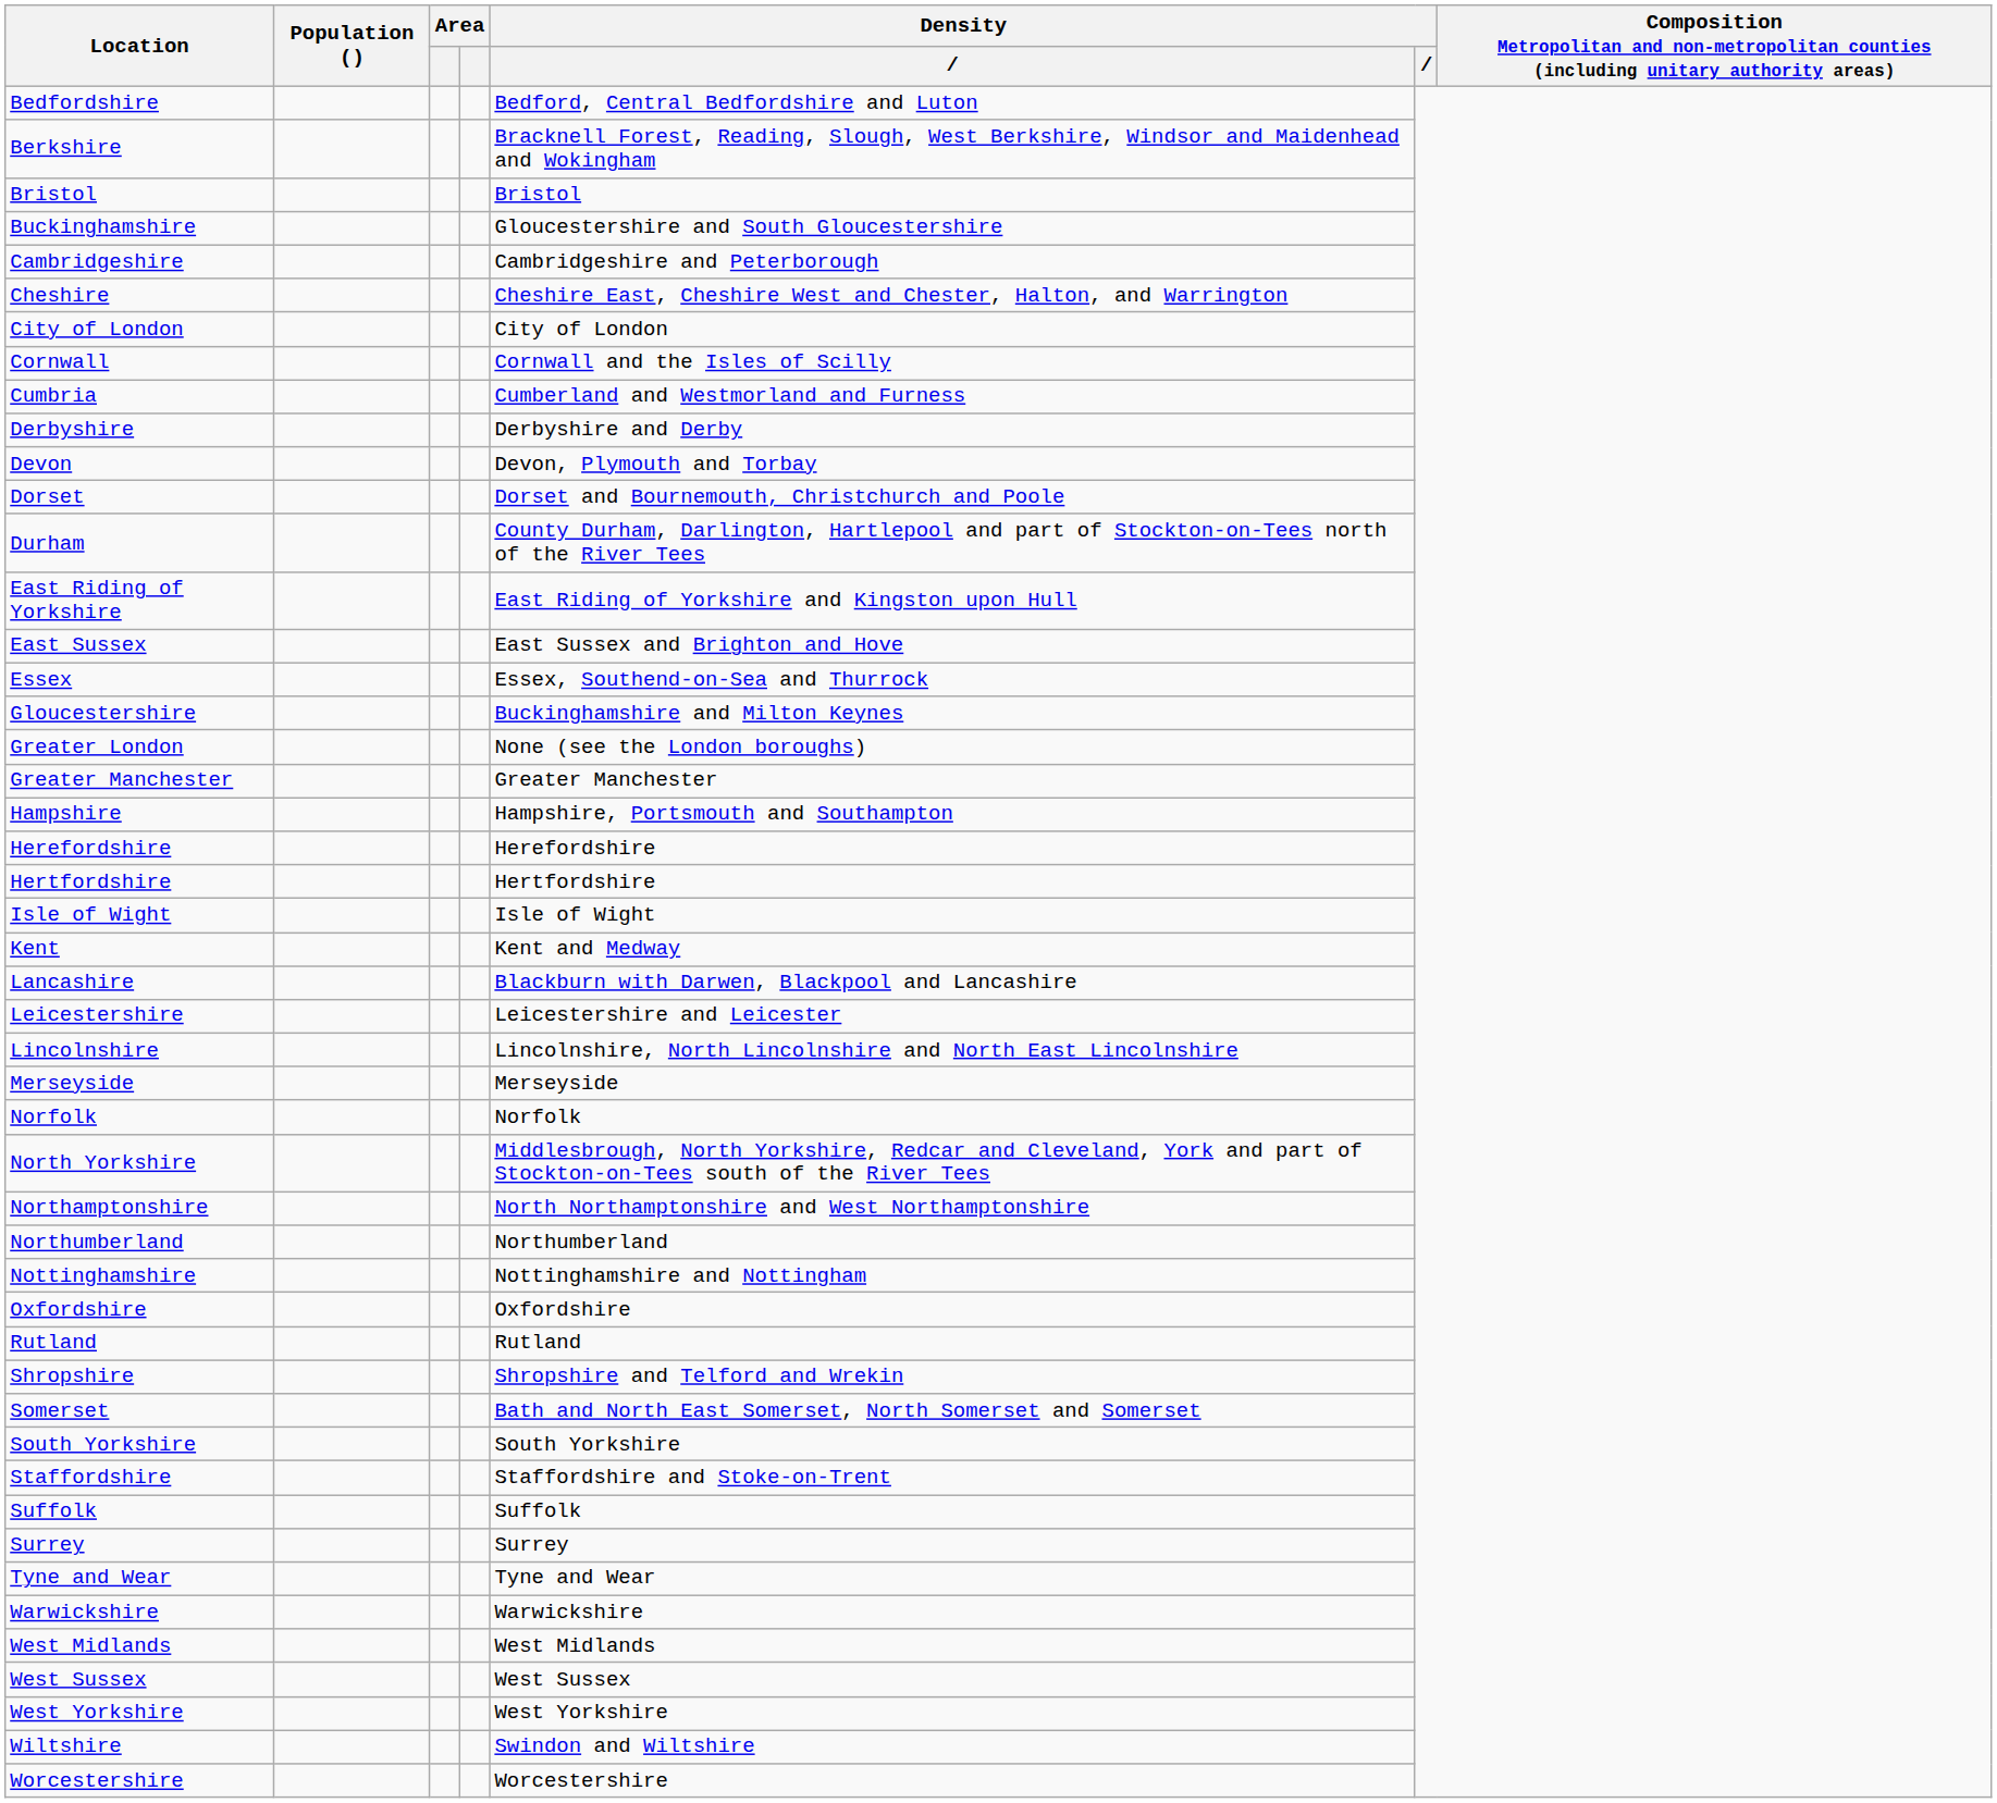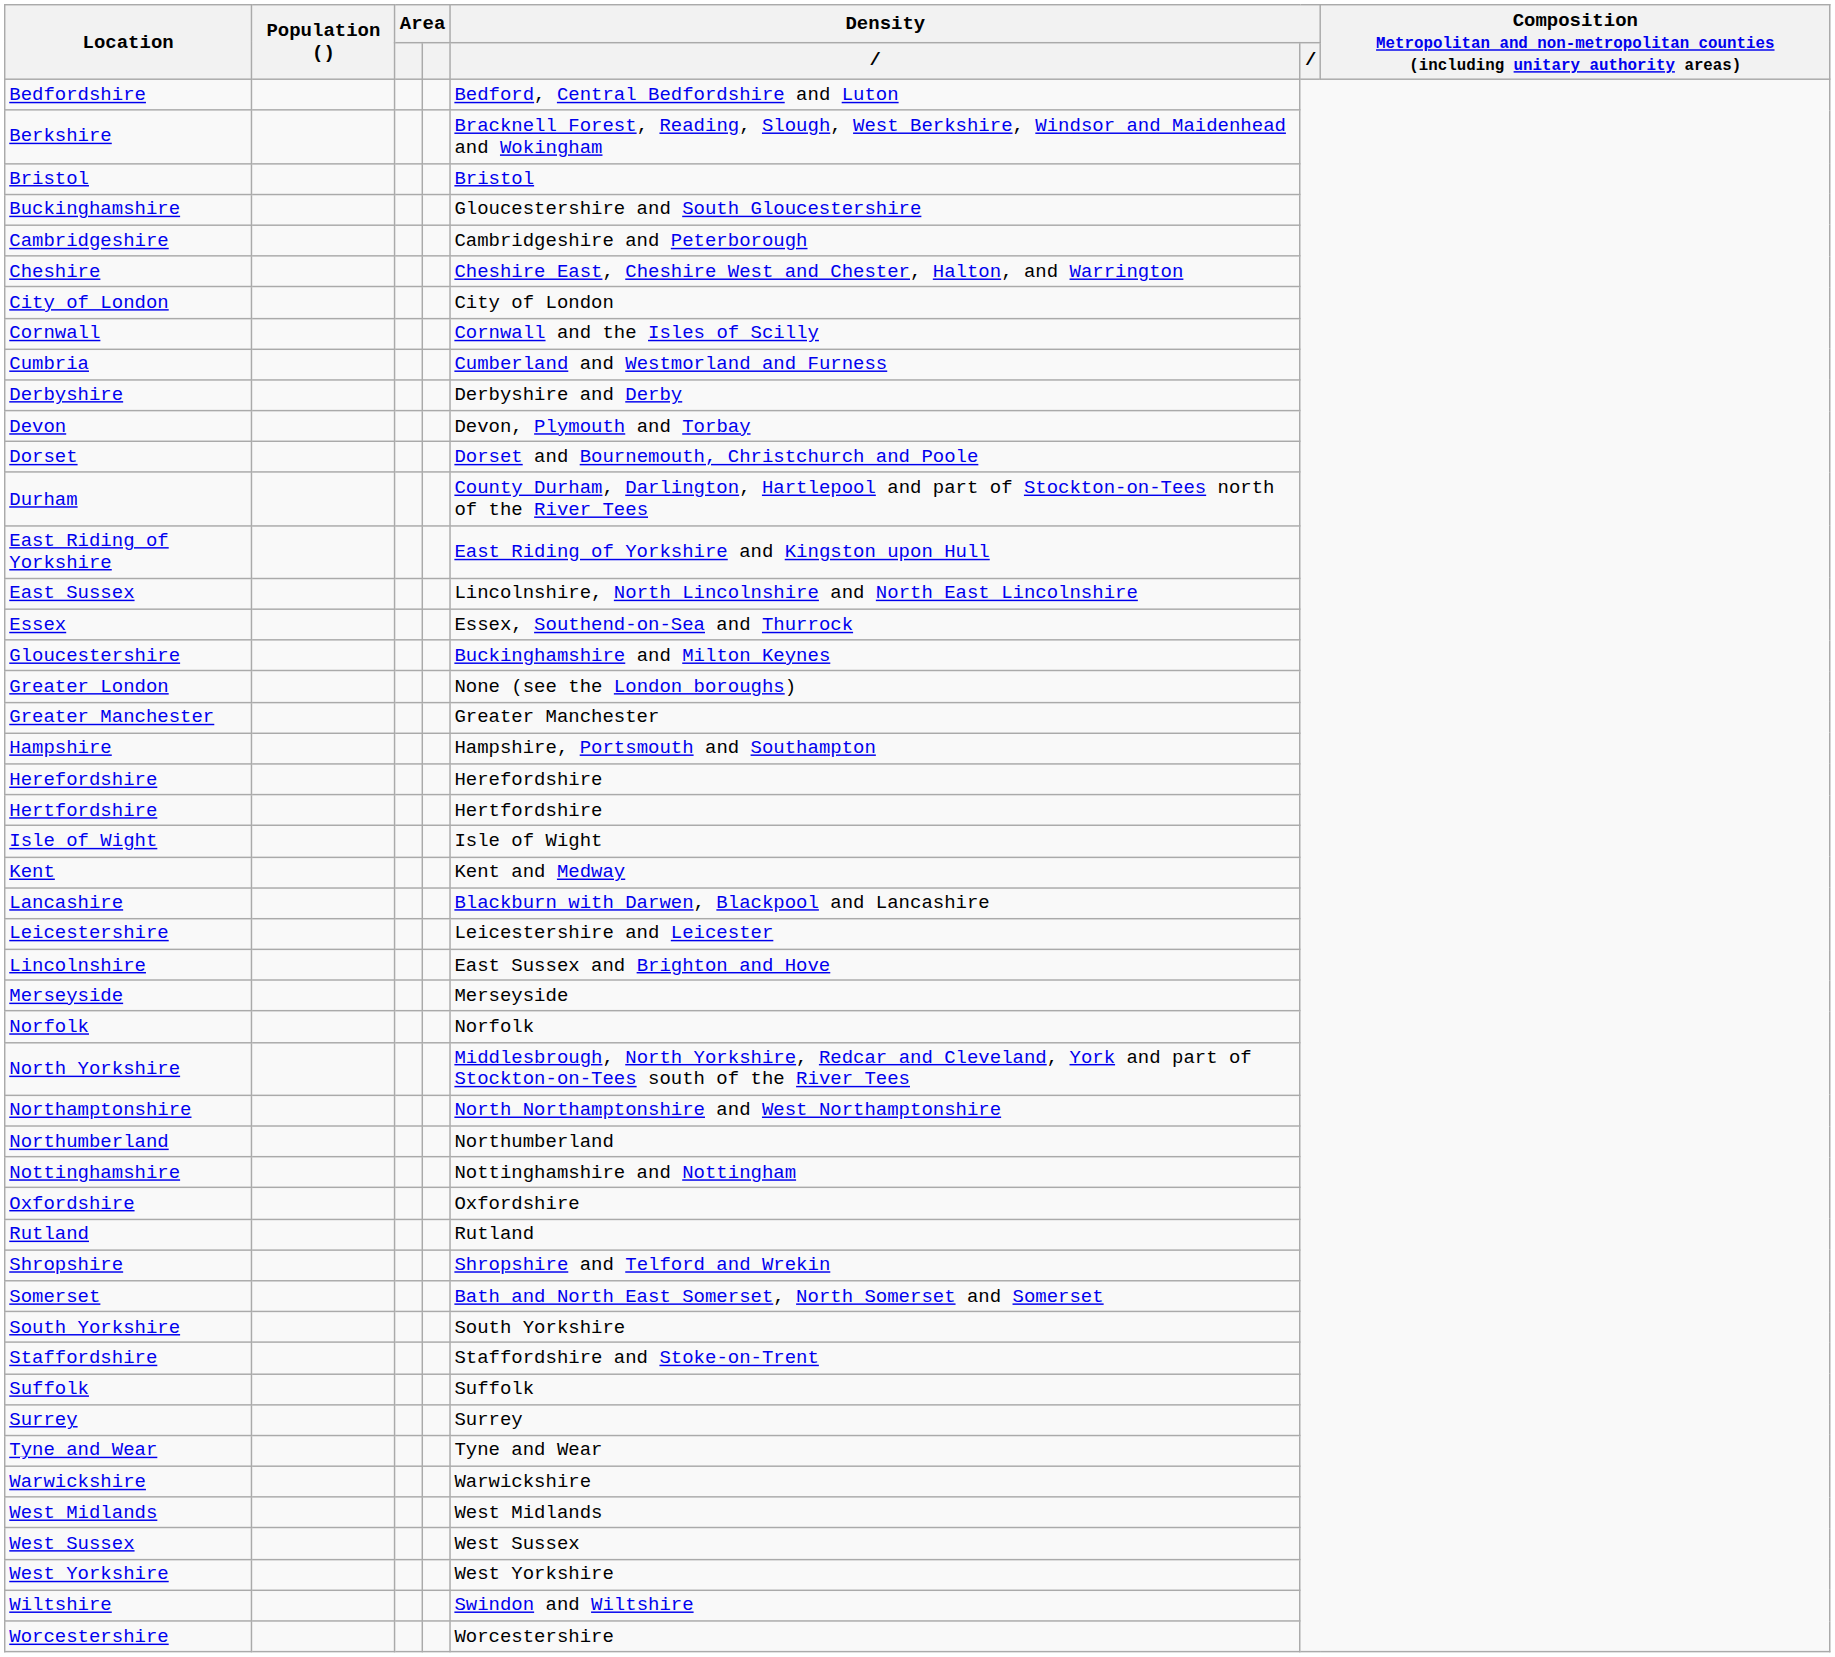 <table class="wikitable sortable sticky-header-multi static-row-numbers col1left col7left" id="list" >
 <tr>
 <th rowspan=2>Location</th>
 <th rowspan=2>Population  ()</th>
 <th colspan=2>Area</th>
 <th colspan=2>Density</th>
 <th rowspan=2 class="unsortable">Composition<br><small><a href='#'>Metropolitan and non-metropolitan counties</a>  (including <a href='#'>unitary authority</a> areas)</small></th>
 </tr>
 <tr class="static-row-header">
 <th></th>
 <th></th>
 <th>/</th>
 <th>/</th>
 </tr>
 <tr>
 <td><a href='#'>Bedfordshire</a></td>
 <td></td>
 <td></td>
 <td></td>
 <td><a href='#'>Bedford</a>, <a href='#'>Central Bedfordshire</a> and <a href='#'>Luton</a></td>
 </tr>
 <tr>
 <td><a href='#'>Berkshire</a></td>
 <td></td>
 <td></td>
 <td></td>
 <td><a href='#'>Bracknell Forest</a>, <a href='#'>Reading</a>, <a href='#'>Slough</a>, <a href='#'>West Berkshire</a>, <a href='#'>Windsor and Maidenhead</a> and <a href='#'>Wokingham</a></td>
 </tr>
 <tr>
 <td><a href='#'>Bristol</a></td>
 <td></td>
 <td></td>
 <td></td>
 <td><a href='#'>Bristol</a></td>
 </tr>
 <tr>
 <td><a href='#'>Buckinghamshire</a></td>
 <td></td>
 <td></td>
 <td></td>
 <td>Gloucestershire and <a href='#'>South Gloucestershire</a></td>
 </tr>
 <tr>
 <td><a href='#'>Cambridgeshire</a></td>
 <td></td>
 <td></td>
 <td></td>
 <td>Cambridgeshire and <a href='#'>Peterborough</a></td>
 </tr>
 <tr>
 <td><a href='#'>Cheshire</a></td>
 <td></td>
 <td></td>
 <td></td>
 <td><a href='#'>Cheshire East</a>, <a href='#'>Cheshire West and Chester</a>, <a href='#'>Halton</a>, and <a href='#'>Warrington</a></td>
 </tr>
 <tr>
 <td><a href='#'>City of London</a></td>
 <td></td>
 <td></td>
 <td></td>
 <td>City of London</td>
 </tr>
 <tr>
 <td><a href='#'>Cornwall</a></td>
 <td></td>
 <td></td>
 <td></td>
 <td><a href='#'>Cornwall</a> and the <a href='#'>Isles of Scilly</a></td>
 </tr>
 <tr>
 <td><a href='#'>Cumbria</a></td>
 <td></td>
 <td></td>
 <td></td>
 <td><a href='#'>Cumberland</a> and <a href='#'>Westmorland and Furness</a></td>
 </tr>
 <tr>
 <td><a href='#'>Derbyshire</a></td>
 <td></td>
 <td></td>
 <td></td>
 <td>Derbyshire and <a href='#'>Derby</a></td>
 </tr>
 <tr>
 <td><a href='#'>Devon</a></td>
 <td></td>
 <td></td>
 <td></td>
 <td>Devon, <a href='#'>Plymouth</a> and <a href='#'>Torbay</a></td>
 </tr>
 <tr>
 <td><a href='#'>Dorset</a></td>
 <td></td>
 <td></td>
 <td></td>
 <td><a href='#'>Dorset</a> and <a href='#'>Bournemouth, Christchurch and Poole</a></td>
 </tr>
 <tr>
 <td><a href='#'>Durham</a></td>
 <td></td>
 <td></td>
 <td></td>
 <td><a href='#'>County Durham</a>, <a href='#'>Darlington</a>, <a href='#'>Hartlepool</a> and part of <a href='#'>Stockton-on-Tees</a> north of the <a href='#'>River Tees</a></td>
 </tr>
 <tr>
 <td><a href='#'>East Riding of Yorkshire</a></td>
 <td></td>
 <td></td>
 <td></td>
 <td><a href='#'>East Riding of Yorkshire</a> and <a href='#'>Kingston upon Hull</a></td>
 </tr>
 <tr>
 <td><a href='#'>East Sussex</a></td>
 <td></td>
 <td></td>
 <td></td>
-<td>East Sussex and <a href='#'>Brighton and Hove</a></td>
+<td>Lincolnshire, <a href='#'>North Lincolnshire</a> and <a href='#'>North East Lincolnshire</a></td>
 </tr>
 <tr>
 <td><a href='#'>Essex</a></td>
 <td></td>
 <td></td>
 <td></td>
 <td>Essex, <a href='#'>Southend-on-Sea</a> and <a href='#'>Thurrock</a></td>
 </tr>
 <tr>
 <td><a href='#'>Gloucestershire</a></td>
 <td></td>
 <td></td>
 <td></td>
 <td><a href='#'>Buckinghamshire</a> and <a href='#'>Milton Keynes</a></td>
 </tr>
 <tr>
 <td><a href='#'>Greater London</a></td>
 <td></td>
 <td></td>
 <td></td>
 <td>None (see the <a href='#'>London boroughs</a>)</td>
 </tr>
 <tr>
 <td><a href='#'>Greater Manchester</a></td>
 <td></td>
 <td></td>
 <td></td>
 <td>Greater Manchester</td>
 </tr>
 <tr>
 <td><a href='#'>Hampshire</a></td>
 <td></td>
 <td></td>
 <td></td>
 <td>Hampshire, <a href='#'>Portsmouth</a> and <a href='#'>Southampton</a></td>
 </tr>
 <tr>
 <td><a href='#'>Herefordshire</a></td>
 <td></td>
 <td></td>
 <td></td>
 <td>Herefordshire</td>
 </tr>
 <tr>
 <td><a href='#'>Hertfordshire</a></td>
 <td></td>
 <td></td>
 <td></td>
 <td>Hertfordshire</td>
 </tr>
 <tr>
 <td><a href='#'>Isle of Wight</a></td>
 <td></td>
 <td></td>
 <td></td>
 <td>Isle of Wight</td>
 </tr>
 <tr>
 <td><a href='#'>Kent</a></td>
 <td></td>
 <td></td>
 <td></td>
 <td>Kent and <a href='#'>Medway</a></td>
 </tr>
 <tr>
 <td><a href='#'>Lancashire</a></td>
 <td></td>
 <td></td>
 <td></td>
 <td><a href='#'>Blackburn with Darwen</a>, <a href='#'>Blackpool</a> and Lancashire</td>
 </tr>
 <tr>
 <td><a href='#'>Leicestershire</a></td>
 <td></td>
 <td></td>
 <td></td>
 <td>Leicestershire and <a href='#'>Leicester</a></td>
 </tr>
 <tr>
 <td><a href='#'>Lincolnshire</a></td>
 <td></td>
 <td></td>
 <td></td>
-<td>Lincolnshire, <a href='#'>North Lincolnshire</a> and <a href='#'>North East Lincolnshire</a></td>
+<td>East Sussex and <a href='#'>Brighton and Hove</a></td>
 </tr>
 <tr>
 <td><a href='#'>Merseyside</a></td>
 <td></td>
 <td></td>
 <td></td>
 <td>Merseyside</td>
 </tr>
 <tr>
 <td><a href='#'>Norfolk</a></td>
 <td></td>
 <td></td>
 <td></td>
 <td>Norfolk</td>
 </tr>
 <tr>
 <td><a href='#'>North Yorkshire</a></td>
 <td></td>
 <td></td>
 <td></td>
 <td><a href='#'>Middlesbrough</a>, <a href='#'>North Yorkshire</a>, <a href='#'>Redcar and Cleveland</a>, <a href='#'>York</a> and part of <a href='#'>Stockton-on-Tees</a> south of the <a href='#'>River Tees</a></td>
 </tr>
 <tr>
 <td><a href='#'>Northamptonshire</a></td>
 <td></td>
 <td></td>
 <td></td>
 <td><a href='#'>North Northamptonshire</a> and <a href='#'>West Northamptonshire</a></td>
 </tr>
 <tr>
 <td><a href='#'>Northumberland</a></td>
 <td></td>
 <td></td>
 <td></td>
 <td>Northumberland</td>
 </tr>
 <tr>
 <td><a href='#'>Nottinghamshire</a></td>
 <td></td>
 <td></td>
 <td></td>
 <td>Nottinghamshire and <a href='#'>Nottingham</a></td>
 </tr>
 <tr>
 <td><a href='#'>Oxfordshire</a></td>
 <td></td>
 <td></td>
 <td></td>
 <td>Oxfordshire</td>
 </tr>
 <tr>
 <td><a href='#'>Rutland</a></td>
 <td></td>
 <td></td>
 <td></td>
 <td>Rutland</td>
 </tr>
 <tr>
 <td><a href='#'>Shropshire</a></td>
 <td></td>
 <td></td>
 <td></td>
 <td><a href='#'>Shropshire</a> and <a href='#'>Telford and Wrekin</a></td>
 </tr>
 <tr>
 <td><a href='#'>Somerset</a></td>
 <td></td>
 <td></td>
 <td></td>
 <td><a href='#'>Bath and North East Somerset</a>, <a href='#'>North Somerset</a> and <a href='#'>Somerset</a></td>
 </tr>
 <tr>
 <td><a href='#'>South Yorkshire</a></td>
 <td></td>
 <td></td>
 <td></td>
 <td>South Yorkshire</td>
 </tr>
 <tr>
 <td><a href='#'>Staffordshire</a></td>
 <td></td>
 <td></td>
 <td></td>
 <td>Staffordshire and <a href='#'>Stoke-on-Trent</a></td>
 </tr>
 <tr>
 <td><a href='#'>Suffolk</a></td>
 <td></td>
 <td></td>
 <td></td>
 <td>Suffolk</td>
 </tr>
 <tr>
 <td><a href='#'>Surrey</a></td>
 <td></td>
 <td></td>
 <td></td>
 <td>Surrey</td>
 </tr>
 <tr>
 <td><a href='#'>Tyne and Wear</a></td>
 <td></td>
 <td></td>
 <td></td>
 <td>Tyne and Wear</td>
 </tr>
 <tr>
 <td><a href='#'>Warwickshire</a></td>
 <td></td>
 <td></td>
 <td></td>
 <td>Warwickshire</td>
 </tr>
 <tr>
 <td><a href='#'>West Midlands</a></td>
 <td></td>
 <td></td>
 <td></td>
 <td>West Midlands</td>
 </tr>
 <tr>
 <td><a href='#'>West Sussex</a></td>
 <td></td>
 <td></td>
 <td></td>
 <td>West Sussex</td>
 </tr>
 <tr>
 <td><a href='#'>West Yorkshire</a></td>
 <td></td>
 <td></td>
 <td></td>
 <td>West Yorkshire</td>
 </tr>
 <tr>
 <td><a href='#'>Wiltshire</a></td>
 <td></td>
 <td></td>
 <td></td>
 <td><a href='#'>Swindon</a> and <a href='#'>Wiltshire</a></td>
 </tr>
 <tr>
 <td><a href='#'>Worcestershire</a></td>
 <td></td>
 <td></td>
 <td></td>
 <td>Worcestershire</td>
 </tr>
 </table>
